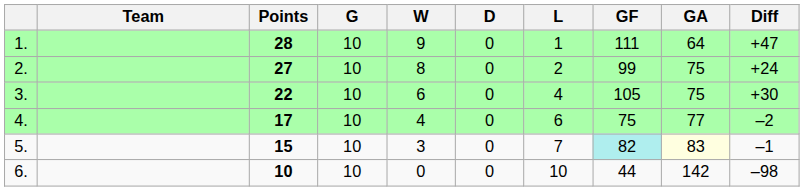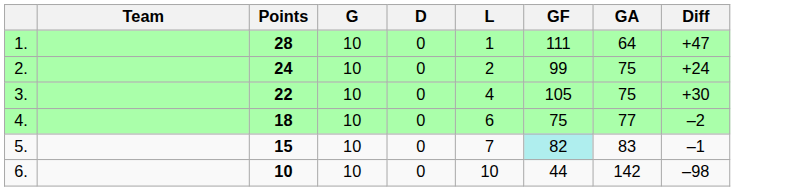 <table class=wikitable style="text-align:center">
 <tr bgcolor="#DCDCDC">
 <th width="25"></th>
 <th width="200">Team</th>
 <th width="60">Points</th>
 <th width="60">G</th>
-<th width="60">W</th>
 <th width="60">D</th>
 <th width="60">L</th>
 <th width="60">GF</th>
 <th width="60">GA</th>
 <th width="60">Diff</th>
 </tr>
 <tr bgcolor=#AAFFAA>
 <td>1.</td>
 <td align=left></td>
 <td><strong>28</strong></td>
 <td>10</td>
-<td>9</td>
 <td>0</td>
 <td>1</td>
 <td>111</td>
 <td>64</td>
 <td>+47</td>
 </tr>
 <tr bgcolor=#AAFFAA>
 <td>2.</td>
 <td align=left></td>
-<td><strong>27</strong></td>
+<td><strong>24</strong></td>
 <td>10</td>
-<td>8</td>
 <td>0</td>
 <td>2</td>
 <td>99</td>
 <td>75</td>
 <td>+24</td>
 </tr>
 <tr bgcolor=#AAFFAA>
 <td>3.</td>
 <td align=left></td>
 <td><strong>22</strong></td>
 <td>10</td>
-<td>6</td>
 <td>0</td>
 <td>4</td>
 <td>105</td>
 <td>75</td>
 <td>+30</td>
 </tr>
 <tr bgcolor=#AAFFAA>
 <td>4.</td>
 <td align=left></td>
-<td><strong>17</strong></td>
+<td><strong>18</strong></td>
 <td>10</td>
-<td>4</td>
 <td>0</td>
 <td>6</td>
 <td>75</td>
 <td>77</td>
 <td>–2</td>
 </tr>
 <tr>
 <td>5.</td>
 <td align=left></td>
 <td><strong>15</strong></td>
 <td>10</td>
-<td>3</td>
 <td>0</td>
 <td>7</td>
 <td style="background: paleturquoise;">82</td>
-<td style="background: lightyellow;">83</td>
+<td>83</td>
 <td>–1</td>
 </tr>
 <tr>
 <td>6.</td>
 <td align=left></td>
 <td><strong>10</strong></td>
 <td>10</td>
 <td>0</td>
-<td>0</td>
 <td>10</td>
 <td>44</td>
 <td>142</td>
 <td>–98</td>
 </tr>
 </table>
